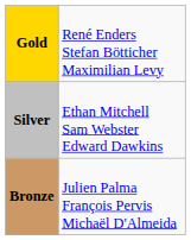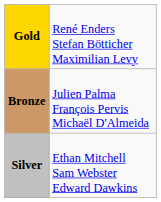 <table class="wikitable" style=" text-align:center; font-size:110%;" width="35%">
 <tr>
 <td rowspan="1" bgcolor="gold"><strong>Gold</strong></td>
 <td align=left><br><a href='#'>René Enders</a><br><a href='#'>Stefan Bötticher</a><br><a href='#'>Maximilian Levy</a></td>
 </tr>
 <tr>
+<td rowspan="1" bgcolor="#cc9966"><strong>Bronze</strong></td>
+<td align=left><br><a href='#'>Julien Palma</a><br><a href='#'>François Pervis</a><br><a href='#'>Michaël D'Almeida</a></td>
+</tr>
+<tr>
 <td rowspan="1" bgcolor="silver"><strong>Silver</strong></td>
 <td align=left><br><a href='#'>Ethan Mitchell</a><br><a href='#'>Sam Webster</a><br><a href='#'>Edward Dawkins</a></td>
 </tr>
-<tr>
-<td rowspan="1" bgcolor="#cc9966"><strong>Bronze</strong></td>
-<td align=left><br><a href='#'>Julien Palma</a><br><a href='#'>François Pervis</a><br><a href='#'>Michaël D'Almeida</a></td>
-</tr>
 </table>
